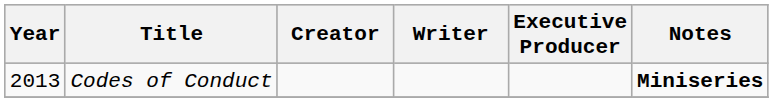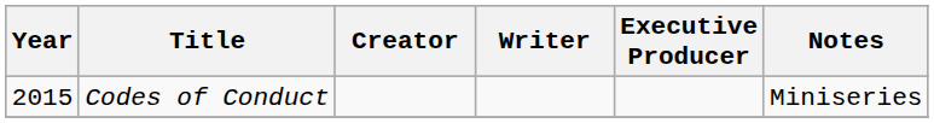 <table class="wikitable plainrowheaders">
 <tr>
 <th>Year</th>
 <th>Title</th>
 <th width="65">Creator</th>
 <th width="65">Writer</th>
 <th width="65">Executive<br>Producer</th>
 <th>Notes</th>
 </tr>
 <tr>
-<td>2013</td>
+<td>2015</td>
 <td><em>Codes of Conduct</em></td>
 <td></td>
 <td></td>
 <td></td>
-<td><strong>Miniseries</strong></td>
+<td>Miniseries</td>
 </tr>
 <tr>
 </tr>
 </table>
